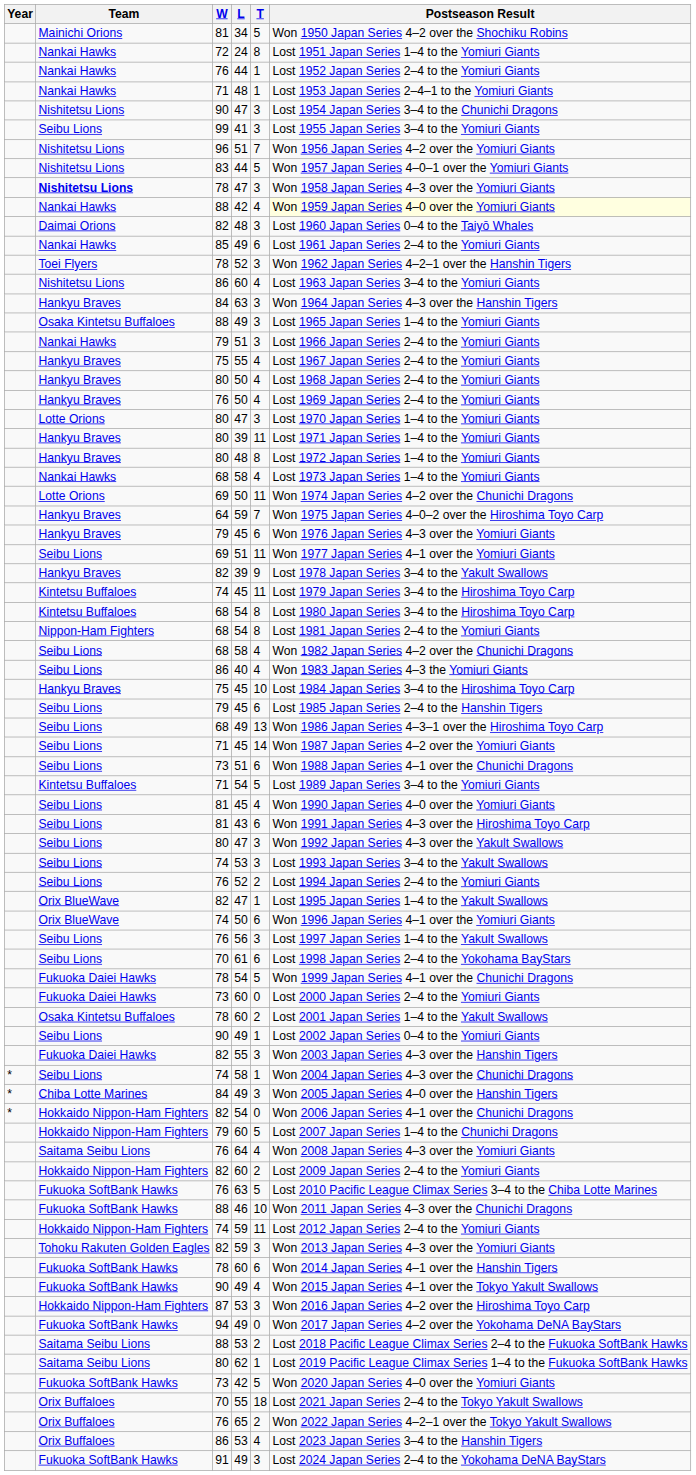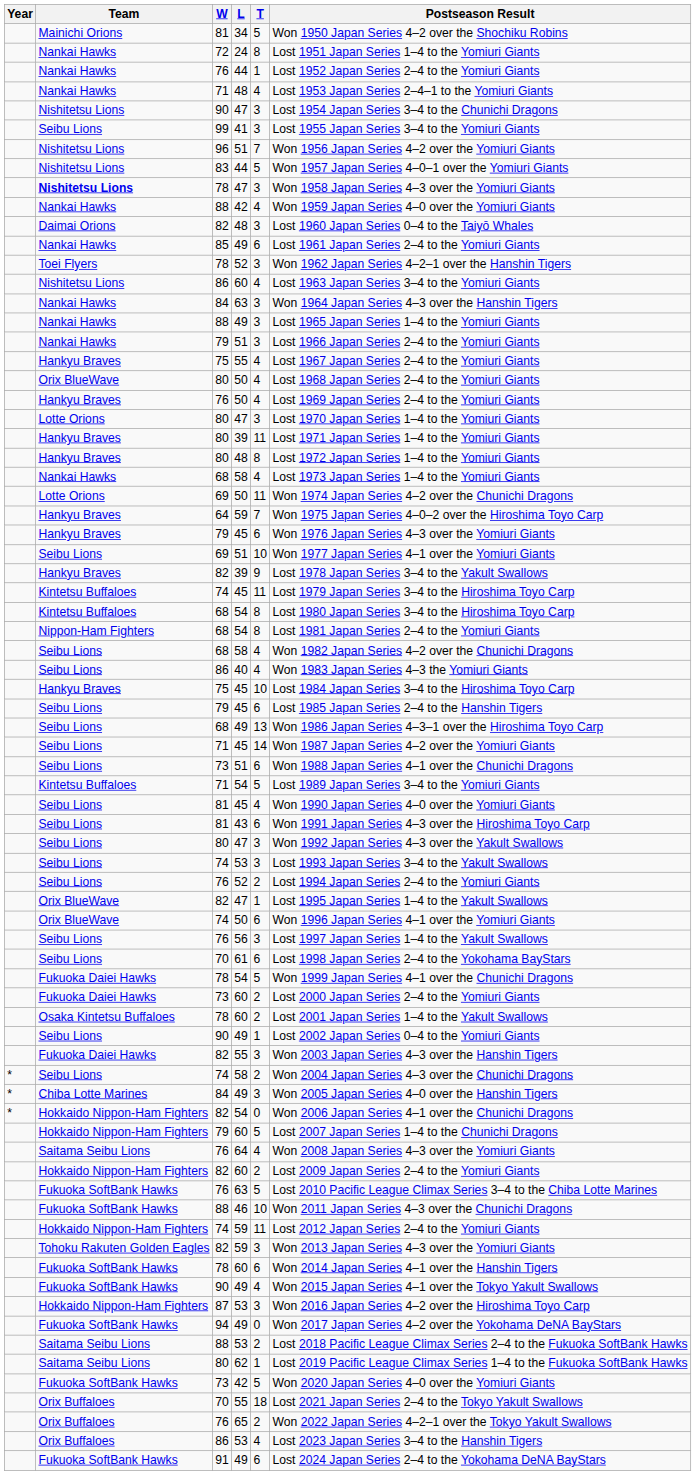 <table class="wikitable">
 <tr>
 <th>Year</th>
 <th>Team</th>
 <th><a href='#'>W</a></th>
 <th><a href='#'>L</a></th>
 <th><a href='#'>T</a></th>
 <th>Postseason Result</th>
 </tr>
 <tr>
 <td></td>
 <td><a href='#'>Mainichi Orions</a></td>
 <td>81</td>
 <td>34</td>
 <td>5</td>
 <td>Won <a href='#'>1950 Japan Series</a> 4–2 over the <a href='#'>Shochiku Robins</a></td>
 </tr>
 <tr>
 <td></td>
 <td><a href='#'>Nankai Hawks</a></td>
 <td>72</td>
 <td>24</td>
 <td>8</td>
 <td>Lost <a href='#'>1951 Japan Series</a> 1–4 to the <a href='#'>Yomiuri Giants</a></td>
 </tr>
 <tr>
 <td></td>
 <td><a href='#'>Nankai Hawks</a></td>
 <td>76</td>
 <td>44</td>
 <td>1</td>
 <td>Lost <a href='#'>1952 Japan Series</a> 2–4 to the <a href='#'>Yomiuri Giants</a></td>
 </tr>
 <tr>
 <td></td>
 <td><a href='#'>Nankai Hawks</a></td>
 <td>71</td>
 <td>48</td>
-<td>1</td>
+<td>4</td>
 <td>Lost <a href='#'>1953 Japan Series</a> 2–4–1 to the <a href='#'>Yomiuri Giants</a></td>
 </tr>
 <tr>
 <td></td>
 <td><a href='#'>Nishitetsu Lions</a></td>
 <td>90</td>
 <td>47</td>
 <td>3</td>
 <td>Lost <a href='#'>1954 Japan Series</a> 3–4 to the <a href='#'>Chunichi Dragons</a></td>
 </tr>
 <tr>
 <td></td>
 <td><a href='#'>Seibu Lions</a></td>
 <td>99</td>
 <td>41</td>
 <td>3</td>
 <td>Lost <a href='#'>1955 Japan Series</a> 3–4 to the <a href='#'>Yomiuri Giants</a></td>
 </tr>
 <tr>
 <td></td>
 <td><a href='#'>Nishitetsu Lions</a></td>
 <td>96</td>
 <td>51</td>
 <td>7</td>
 <td>Won <a href='#'>1956 Japan Series</a> 4–2 over the <a href='#'>Yomiuri Giants</a></td>
 </tr>
 <tr>
 <td></td>
 <td><a href='#'>Nishitetsu Lions</a></td>
 <td>83</td>
 <td>44</td>
 <td>5</td>
 <td>Won <a href='#'>1957 Japan Series</a> 4–0–1 over the <a href='#'>Yomiuri Giants</a></td>
 </tr>
 <tr>
 <td></td>
 <td><strong><a href='#'>Nishitetsu Lions</a></strong></td>
 <td>78</td>
 <td>47</td>
 <td>3</td>
 <td>Won <a href='#'>1958 Japan Series</a> 4–3 over the <a href='#'>Yomiuri Giants</a></td>
 </tr>
 <tr>
 <td></td>
 <td><a href='#'>Nankai Hawks</a></td>
 <td>88</td>
 <td>42</td>
 <td>4</td>
-<td style="background: lightyellow;">Won <a href='#'>1959 Japan Series</a> 4–0 over the <a href='#'>Yomiuri Giants</a></td>
+<td>Won <a href='#'>1959 Japan Series</a> 4–0 over the <a href='#'>Yomiuri Giants</a></td>
 </tr>
 <tr>
 <td></td>
 <td><a href='#'>Daimai Orions</a></td>
 <td>82</td>
 <td>48</td>
 <td>3</td>
 <td>Lost <a href='#'>1960 Japan Series</a> 0–4 to the <a href='#'>Taiyō Whales</a></td>
 </tr>
 <tr>
 <td></td>
 <td><a href='#'>Nankai Hawks</a></td>
 <td>85</td>
 <td>49</td>
 <td>6</td>
 <td>Lost <a href='#'>1961 Japan Series</a> 2–4 to the <a href='#'>Yomiuri Giants</a></td>
 </tr>
 <tr>
 <td></td>
 <td><a href='#'>Toei Flyers</a></td>
 <td>78</td>
 <td>52</td>
 <td>3</td>
 <td>Won <a href='#'>1962 Japan Series</a> 4–2–1 over the <a href='#'>Hanshin Tigers</a></td>
 </tr>
 <tr>
 <td></td>
 <td><a href='#'>Nishitetsu Lions</a></td>
 <td>86</td>
 <td>60</td>
 <td>4</td>
 <td>Lost <a href='#'>1963 Japan Series</a> 3–4 to the <a href='#'>Yomiuri Giants</a></td>
 </tr>
 <tr>
 <td></td>
-<td><a href='#'>Hankyu Braves</a></td>
+<td><a href='#'>Nankai Hawks</a></td>
 <td>84</td>
 <td>63</td>
 <td>3</td>
 <td>Won <a href='#'>1964 Japan Series</a> 4–3 over the <a href='#'>Hanshin Tigers</a></td>
 </tr>
 <tr>
 <td></td>
-<td><a href='#'>Osaka Kintetsu Buffaloes</a></td>
+<td><a href='#'>Nankai Hawks</a></td>
 <td>88</td>
 <td>49</td>
 <td>3</td>
 <td>Lost <a href='#'>1965 Japan Series</a> 1–4 to the <a href='#'>Yomiuri Giants</a></td>
 </tr>
 <tr>
 <td></td>
 <td><a href='#'>Nankai Hawks</a></td>
 <td>79</td>
 <td>51</td>
 <td>3</td>
 <td>Lost <a href='#'>1966 Japan Series</a> 2–4 to the <a href='#'>Yomiuri Giants</a></td>
 </tr>
 <tr>
 <td></td>
 <td><a href='#'>Hankyu Braves</a></td>
 <td>75</td>
 <td>55</td>
 <td>4</td>
 <td>Lost <a href='#'>1967 Japan Series</a> 2–4 to the <a href='#'>Yomiuri Giants</a></td>
 </tr>
 <tr>
 <td></td>
-<td><a href='#'>Hankyu Braves</a></td>
+<td><a href='#'>Orix BlueWave</a></td>
 <td>80</td>
 <td>50</td>
 <td>4</td>
 <td>Lost <a href='#'>1968 Japan Series</a> 2–4 to the <a href='#'>Yomiuri Giants</a></td>
 </tr>
 <tr>
 <td></td>
 <td><a href='#'>Hankyu Braves</a></td>
 <td>76</td>
 <td>50</td>
 <td>4</td>
 <td>Lost <a href='#'>1969 Japan Series</a> 2–4 to the <a href='#'>Yomiuri Giants</a></td>
 </tr>
 <tr>
 <td></td>
 <td><a href='#'>Lotte Orions</a></td>
 <td>80</td>
 <td>47</td>
 <td>3</td>
 <td>Lost <a href='#'>1970 Japan Series</a> 1–4 to the <a href='#'>Yomiuri Giants</a></td>
 </tr>
 <tr>
 <td></td>
 <td><a href='#'>Hankyu Braves</a></td>
 <td>80</td>
 <td>39</td>
 <td>11</td>
 <td>Lost <a href='#'>1971 Japan Series</a> 1–4 to the <a href='#'>Yomiuri Giants</a></td>
 </tr>
 <tr>
 <td></td>
 <td><a href='#'>Hankyu Braves</a></td>
 <td>80</td>
 <td>48</td>
 <td>8</td>
 <td>Lost <a href='#'>1972 Japan Series</a> 1–4 to the <a href='#'>Yomiuri Giants</a></td>
 </tr>
 <tr>
 <td></td>
 <td><a href='#'>Nankai Hawks</a></td>
 <td>68</td>
 <td>58</td>
 <td>4</td>
 <td>Lost <a href='#'>1973 Japan Series</a> 1–4 to the <a href='#'>Yomiuri Giants</a></td>
 </tr>
 <tr>
 <td></td>
 <td><a href='#'>Lotte Orions</a></td>
 <td>69</td>
 <td>50</td>
 <td>11</td>
 <td>Won <a href='#'>1974 Japan Series</a> 4–2 over the <a href='#'>Chunichi Dragons</a></td>
 </tr>
 <tr>
 <td></td>
 <td><a href='#'>Hankyu Braves</a></td>
 <td>64</td>
 <td>59</td>
 <td>7</td>
 <td>Won <a href='#'>1975 Japan Series</a> 4–0–2 over the <a href='#'>Hiroshima Toyo Carp</a></td>
 </tr>
 <tr>
 <td></td>
 <td><a href='#'>Hankyu Braves</a></td>
 <td>79</td>
 <td>45</td>
 <td>6</td>
 <td>Won <a href='#'>1976 Japan Series</a> 4–3 over the <a href='#'>Yomiuri Giants</a></td>
 </tr>
 <tr>
 <td></td>
 <td><a href='#'>Seibu Lions</a></td>
 <td>69</td>
 <td>51</td>
-<td>11</td>
+<td>10</td>
 <td>Won <a href='#'>1977 Japan Series</a> 4–1 over the <a href='#'>Yomiuri Giants</a></td>
 </tr>
 <tr>
 <td></td>
 <td><a href='#'>Hankyu Braves</a></td>
 <td>82</td>
 <td>39</td>
 <td>9</td>
 <td>Lost <a href='#'>1978 Japan Series</a> 3–4 to the <a href='#'>Yakult Swallows</a></td>
 </tr>
 <tr>
 <td></td>
 <td><a href='#'>Kintetsu Buffaloes</a></td>
 <td>74</td>
 <td>45</td>
 <td>11</td>
 <td>Lost <a href='#'>1979 Japan Series</a> 3–4 to the <a href='#'>Hiroshima Toyo Carp</a></td>
 </tr>
 <tr>
 <td></td>
 <td><a href='#'>Kintetsu Buffaloes</a></td>
 <td>68</td>
 <td>54</td>
 <td>8</td>
 <td>Lost <a href='#'>1980 Japan Series</a> 3–4 to the <a href='#'>Hiroshima Toyo Carp</a></td>
 </tr>
 <tr>
 <td></td>
 <td><a href='#'>Nippon-Ham Fighters</a></td>
 <td>68</td>
 <td>54</td>
 <td>8</td>
 <td>Lost <a href='#'>1981 Japan Series</a> 2–4 to the <a href='#'>Yomiuri Giants</a></td>
 </tr>
 <tr>
 <td></td>
 <td><a href='#'>Seibu Lions</a></td>
 <td>68</td>
 <td>58</td>
 <td>4</td>
 <td>Won <a href='#'>1982 Japan Series</a> 4–2 over the <a href='#'>Chunichi Dragons</a></td>
 </tr>
 <tr>
 <td></td>
 <td><a href='#'>Seibu Lions</a></td>
 <td>86</td>
 <td>40</td>
 <td>4</td>
 <td>Won <a href='#'>1983 Japan Series</a> 4–3 the <a href='#'>Yomiuri Giants</a></td>
 </tr>
 <tr>
 <td></td>
 <td><a href='#'>Hankyu Braves</a></td>
 <td>75</td>
 <td>45</td>
 <td>10</td>
 <td>Lost <a href='#'>1984 Japan Series</a> 3–4 to the <a href='#'>Hiroshima Toyo Carp</a></td>
 </tr>
 <tr>
 <td></td>
 <td><a href='#'>Seibu Lions</a></td>
 <td>79</td>
 <td>45</td>
 <td>6</td>
 <td>Lost <a href='#'>1985 Japan Series</a> 2–4 to the <a href='#'>Hanshin Tigers</a></td>
 </tr>
 <tr>
 <td></td>
 <td><a href='#'>Seibu Lions</a></td>
 <td>68</td>
 <td>49</td>
 <td>13</td>
 <td>Won <a href='#'>1986 Japan Series</a> 4–3–1 over the <a href='#'>Hiroshima Toyo Carp</a></td>
 </tr>
 <tr>
 <td></td>
 <td><a href='#'>Seibu Lions</a></td>
 <td>71</td>
 <td>45</td>
 <td>14</td>
 <td>Won <a href='#'>1987 Japan Series</a> 4–2 over the <a href='#'>Yomiuri Giants</a></td>
 </tr>
 <tr>
 <td></td>
 <td><a href='#'>Seibu Lions</a></td>
 <td>73</td>
 <td>51</td>
 <td>6</td>
 <td>Won <a href='#'>1988 Japan Series</a> 4–1 over the <a href='#'>Chunichi Dragons</a></td>
 </tr>
 <tr>
 <td></td>
 <td><a href='#'>Kintetsu Buffaloes</a></td>
 <td>71</td>
 <td>54</td>
 <td>5</td>
 <td>Lost <a href='#'>1989 Japan Series</a> 3–4 to the <a href='#'>Yomiuri Giants</a></td>
 </tr>
 <tr>
 <td></td>
 <td><a href='#'>Seibu Lions</a></td>
 <td>81</td>
 <td>45</td>
 <td>4</td>
 <td>Won <a href='#'>1990 Japan Series</a> 4–0 over the <a href='#'>Yomiuri Giants</a></td>
 </tr>
 <tr>
 <td></td>
 <td><a href='#'>Seibu Lions</a></td>
 <td>81</td>
 <td>43</td>
 <td>6</td>
 <td>Won <a href='#'>1991 Japan Series</a> 4–3 over the <a href='#'>Hiroshima Toyo Carp</a></td>
 </tr>
 <tr>
 <td></td>
 <td><a href='#'>Seibu Lions</a></td>
 <td>80</td>
 <td>47</td>
 <td>3</td>
 <td>Won <a href='#'>1992 Japan Series</a> 4–3 over the <a href='#'>Yakult Swallows</a></td>
 </tr>
 <tr>
 <td></td>
 <td><a href='#'>Seibu Lions</a></td>
 <td>74</td>
 <td>53</td>
 <td>3</td>
 <td>Lost <a href='#'>1993 Japan Series</a> 3–4 to the <a href='#'>Yakult Swallows</a></td>
 </tr>
 <tr>
 <td></td>
 <td><a href='#'>Seibu Lions</a></td>
 <td>76</td>
 <td>52</td>
 <td>2</td>
 <td>Lost <a href='#'>1994 Japan Series</a> 2–4 to the <a href='#'>Yomiuri Giants</a></td>
 </tr>
 <tr>
 <td></td>
 <td><a href='#'>Orix BlueWave</a></td>
 <td>82</td>
 <td>47</td>
 <td>1</td>
 <td>Lost <a href='#'>1995 Japan Series</a> 1–4 to the <a href='#'>Yakult Swallows</a></td>
 </tr>
 <tr>
 <td></td>
 <td><a href='#'>Orix BlueWave</a></td>
 <td>74</td>
 <td>50</td>
 <td>6</td>
 <td>Won <a href='#'>1996 Japan Series</a> 4–1 over the <a href='#'>Yomiuri Giants</a></td>
 </tr>
 <tr>
 <td></td>
 <td><a href='#'>Seibu Lions</a></td>
 <td>76</td>
 <td>56</td>
 <td>3</td>
 <td>Lost <a href='#'>1997 Japan Series</a> 1–4 to the <a href='#'>Yakult Swallows</a></td>
 </tr>
 <tr>
 <td></td>
 <td><a href='#'>Seibu Lions</a></td>
 <td>70</td>
 <td>61</td>
 <td>6</td>
 <td>Lost <a href='#'>1998 Japan Series</a> 2–4 to the <a href='#'>Yokohama BayStars</a></td>
 </tr>
 <tr>
 <td></td>
 <td><a href='#'>Fukuoka Daiei Hawks</a></td>
 <td>78</td>
 <td>54</td>
 <td>5</td>
 <td>Won <a href='#'>1999 Japan Series</a> 4–1 over the <a href='#'>Chunichi Dragons</a></td>
 </tr>
 <tr>
 <td></td>
 <td><a href='#'>Fukuoka Daiei Hawks</a></td>
 <td>73</td>
 <td>60</td>
-<td>0</td>
+<td>2</td>
 <td>Lost <a href='#'>2000 Japan Series</a> 2–4 to the <a href='#'>Yomiuri Giants</a></td>
 </tr>
 <tr>
 <td></td>
 <td><a href='#'>Osaka Kintetsu Buffaloes</a></td>
 <td>78</td>
 <td>60</td>
 <td>2</td>
 <td>Lost <a href='#'>2001 Japan Series</a> 1–4 to the <a href='#'>Yakult Swallows</a></td>
 </tr>
 <tr>
 <td></td>
 <td><a href='#'>Seibu Lions</a></td>
 <td>90</td>
 <td>49</td>
 <td>1</td>
 <td>Lost <a href='#'>2002 Japan Series</a> 0–4 to the <a href='#'>Yomiuri Giants</a></td>
 </tr>
 <tr>
 <td></td>
 <td><a href='#'>Fukuoka Daiei Hawks</a></td>
 <td>82</td>
 <td>55</td>
 <td>3</td>
 <td>Won <a href='#'>2003 Japan Series</a> 4–3 over the <a href='#'>Hanshin Tigers</a></td>
 </tr>
 <tr>
 <td>*</td>
 <td><a href='#'>Seibu Lions</a></td>
 <td>74</td>
 <td>58</td>
-<td>1</td>
+<td>2</td>
 <td>Won <a href='#'>2004 Japan Series</a> 4–3 over the <a href='#'>Chunichi Dragons</a></td>
 </tr>
 <tr>
 <td>*</td>
 <td><a href='#'>Chiba Lotte Marines</a></td>
 <td>84</td>
 <td>49</td>
 <td>3</td>
 <td>Won <a href='#'>2005 Japan Series</a> 4–0 over the <a href='#'>Hanshin Tigers</a></td>
 </tr>
 <tr>
 <td>*</td>
 <td><a href='#'>Hokkaido Nippon-Ham Fighters</a></td>
 <td>82</td>
 <td>54</td>
 <td>0</td>
 <td>Won <a href='#'>2006 Japan Series</a> 4–1 over the <a href='#'>Chunichi Dragons</a></td>
 </tr>
 <tr>
 <td></td>
 <td><a href='#'>Hokkaido Nippon-Ham Fighters</a></td>
 <td>79</td>
 <td>60</td>
 <td>5</td>
 <td>Lost <a href='#'>2007 Japan Series</a> 1–4 to the <a href='#'>Chunichi Dragons</a></td>
 </tr>
 <tr>
 <td></td>
 <td><a href='#'>Saitama Seibu Lions</a></td>
 <td>76</td>
 <td>64</td>
 <td>4</td>
 <td>Won <a href='#'>2008 Japan Series</a> 4–3 over the <a href='#'>Yomiuri Giants</a></td>
 </tr>
 <tr>
 <td></td>
 <td><a href='#'>Hokkaido Nippon-Ham Fighters</a></td>
 <td>82</td>
 <td>60</td>
 <td>2</td>
 <td>Lost <a href='#'>2009 Japan Series</a> 2–4 to the <a href='#'>Yomiuri Giants</a></td>
 </tr>
 <tr>
 <td></td>
 <td><a href='#'>Fukuoka SoftBank Hawks</a></td>
 <td>76</td>
 <td>63</td>
 <td>5</td>
 <td>Lost <a href='#'>2010 Pacific League Climax Series</a> 3–4 to the <a href='#'>Chiba Lotte Marines</a></td>
 </tr>
 <tr>
 <td></td>
 <td><a href='#'>Fukuoka SoftBank Hawks</a></td>
 <td>88</td>
 <td>46</td>
 <td>10</td>
 <td>Won <a href='#'>2011 Japan Series</a> 4–3 over the <a href='#'>Chunichi Dragons</a></td>
 </tr>
 <tr>
 <td></td>
 <td><a href='#'>Hokkaido Nippon-Ham Fighters</a></td>
 <td>74</td>
 <td>59</td>
 <td>11</td>
 <td>Lost <a href='#'>2012 Japan Series</a> 2–4 to the <a href='#'>Yomiuri Giants</a></td>
 </tr>
 <tr>
 <td></td>
 <td><a href='#'>Tohoku Rakuten Golden Eagles</a></td>
 <td>82</td>
 <td>59</td>
 <td>3</td>
 <td>Won <a href='#'>2013 Japan Series</a> 4–3 over the <a href='#'>Yomiuri Giants</a></td>
 </tr>
 <tr>
 <td></td>
 <td><a href='#'>Fukuoka SoftBank Hawks</a></td>
 <td>78</td>
 <td>60</td>
 <td>6</td>
 <td>Won <a href='#'>2014 Japan Series</a> 4–1 over the <a href='#'>Hanshin Tigers</a></td>
 </tr>
 <tr>
 <td></td>
 <td><a href='#'>Fukuoka SoftBank Hawks</a></td>
 <td>90</td>
 <td>49</td>
 <td>4</td>
 <td>Won <a href='#'>2015 Japan Series</a> 4–1 over the <a href='#'>Tokyo Yakult Swallows</a></td>
 </tr>
 <tr>
 <td></td>
 <td><a href='#'>Hokkaido Nippon-Ham Fighters</a></td>
 <td>87</td>
 <td>53</td>
 <td>3</td>
 <td>Won <a href='#'>2016 Japan Series</a> 4–2 over the <a href='#'>Hiroshima Toyo Carp</a></td>
 </tr>
 <tr>
 <td></td>
 <td><a href='#'>Fukuoka SoftBank Hawks</a></td>
 <td>94</td>
 <td>49</td>
 <td>0</td>
 <td>Won <a href='#'>2017 Japan Series</a> 4–2 over the <a href='#'>Yokohama DeNA BayStars</a></td>
 </tr>
 <tr>
 <td></td>
 <td><a href='#'>Saitama Seibu Lions</a></td>
 <td>88</td>
 <td>53</td>
 <td>2</td>
 <td>Lost <a href='#'>2018 Pacific League Climax Series</a> 2–4 to the <a href='#'>Fukuoka SoftBank Hawks</a></td>
 </tr>
 <tr>
 <td></td>
 <td><a href='#'>Saitama Seibu Lions</a></td>
 <td>80</td>
 <td>62</td>
 <td>1</td>
 <td>Lost <a href='#'>2019 Pacific League Climax Series</a> 1–4 to the <a href='#'>Fukuoka SoftBank Hawks</a></td>
 </tr>
 <tr>
 <td></td>
 <td><a href='#'>Fukuoka SoftBank Hawks</a></td>
 <td>73</td>
 <td>42</td>
 <td>5</td>
 <td>Won <a href='#'>2020 Japan Series</a> 4–0 over the <a href='#'>Yomiuri Giants</a></td>
 </tr>
 <tr>
 <td></td>
 <td><a href='#'>Orix Buffaloes</a></td>
 <td>70</td>
 <td>55</td>
 <td>18</td>
 <td>Lost <a href='#'>2021 Japan Series</a> 2–4 to the <a href='#'>Tokyo Yakult Swallows</a></td>
 </tr>
 <tr>
 <td></td>
 <td><a href='#'>Orix Buffaloes</a></td>
 <td>76</td>
 <td>65</td>
 <td>2</td>
 <td>Won <a href='#'>2022 Japan Series</a> 4–2–1 over the <a href='#'>Tokyo Yakult Swallows</a></td>
 </tr>
 <tr>
 <td></td>
 <td><a href='#'>Orix Buffaloes</a></td>
 <td>86</td>
 <td>53</td>
 <td>4</td>
 <td>Lost <a href='#'>2023 Japan Series</a> 3–4 to the <a href='#'>Hanshin Tigers</a></td>
 </tr>
 <tr>
 <td></td>
 <td><a href='#'>Fukuoka SoftBank Hawks</a></td>
 <td>91</td>
 <td>49</td>
-<td>3</td>
+<td>6</td>
 <td>Lost <a href='#'>2024 Japan Series</a> 2–4 to the <a href='#'>Yokohama DeNA BayStars</a></td>
 </tr>
 </table>
